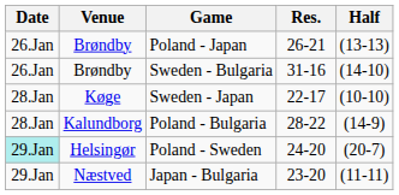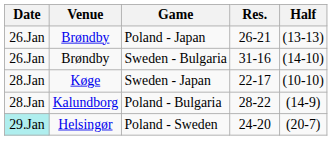 <table class="wikitable" style="text-align:center;">
 <tr>
 <th width="45px">Date</th>
 <th>Venue</th>
 <th>Game</th>
 <th width="50px">Res.</th>
 <th>Half</th>
 </tr>
 <tr>
 <td>26.Jan</td>
 <td><a href='#'>Brøndby</a></td>
 <td align="left">Poland - Japan</td>
 <td>26-21</td>
 <td>(13-13)</td>
 </tr>
 <tr>
 <td>26.Jan</td>
 <td>Brøndby</td>
 <td align="left">Sweden - Bulgaria</td>
 <td>31-16</td>
 <td>(14-10)</td>
 </tr>
 <tr>
 <td>28.Jan</td>
 <td><a href='#'>Køge</a></td>
 <td align="left">Sweden - Japan</td>
 <td>22-17</td>
 <td>(10-10)</td>
 </tr>
 <tr>
 <td>28.Jan</td>
 <td><a href='#'>Kalundborg</a></td>
 <td align="left">Poland - Bulgaria</td>
 <td>28-22</td>
 <td>(14-9)</td>
 </tr>
 <tr>
 <td style="background: paleturquoise;">29.Jan</td>
 <td><a href='#'>Helsingør</a></td>
 <td align="left">Poland - Sweden</td>
 <td>24-20</td>
 <td>(20-7)</td>
 </tr>
-<tr>
-<td>29.Jan</td>
-<td><a href='#'>Næstved</a></td>
-<td align="left">Japan - Bulgaria</td>
-<td>23-20</td>
-<td>(11-11)</td>
-</tr>
 </table>
